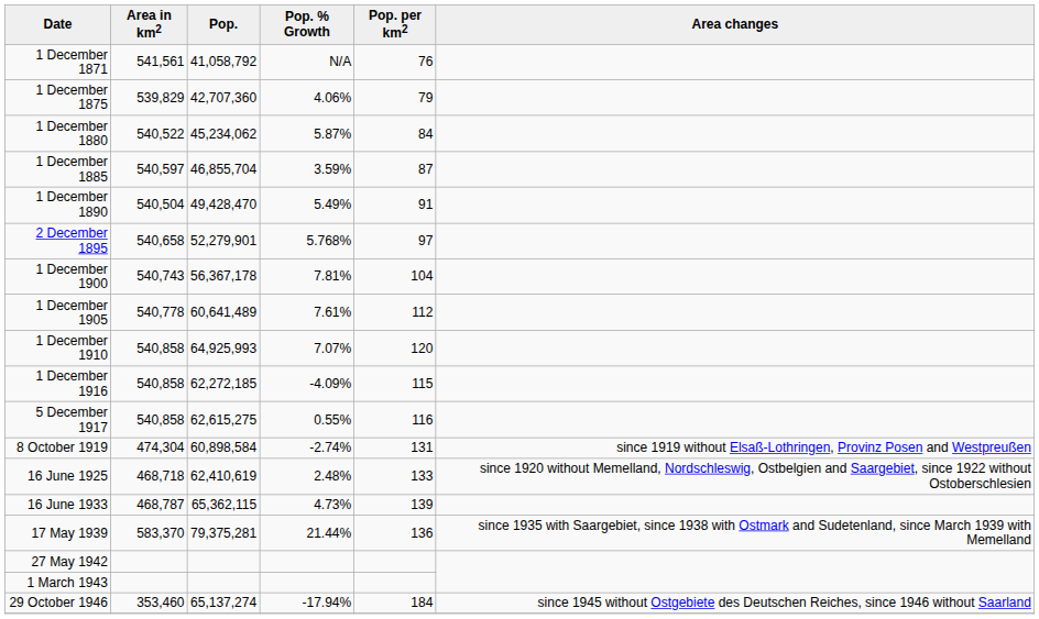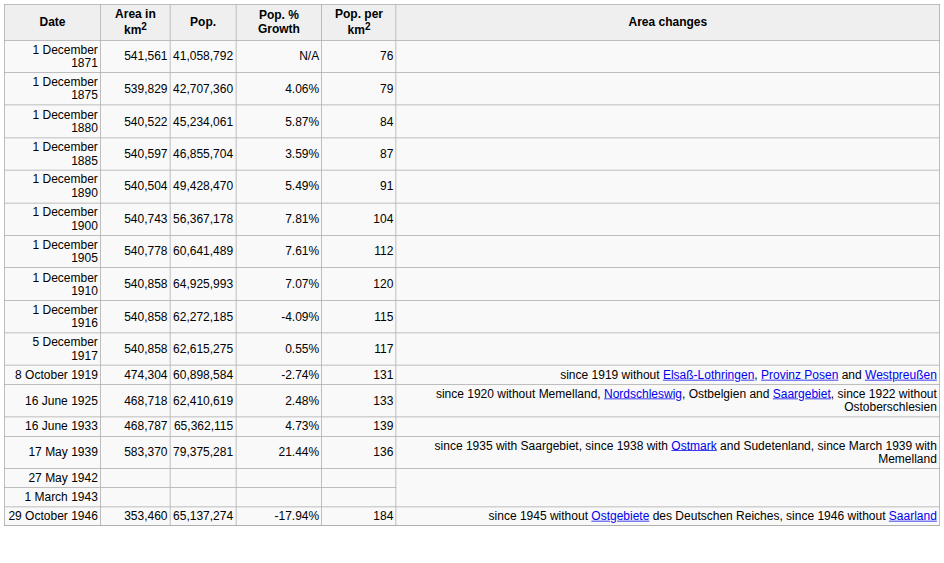 <table class="wikitable" style="text-align:right;">
 <tr>
 <th align="center" style="background:#efefef;">Date</th>
 <th align="center" style="background:#efefef;">Area in km<sup>2</sup></th>
 <th align="center" style="background:#efefef;">Pop.</th>
 <th align="center" style="background:#efefef;">Pop. % Growth</th>
 <th align="center" style="background:#efefef;">Pop. per km<sup>2</sup></th>
 <th align="center" style="background:#efefef;">Area changes</th>
 </tr>
 <tr>
 <td>1 December 1871</td>
 <td>541,561</td>
 <td>41,058,792</td>
 <td>N/A</td>
 <td>76</td>
 <td></td>
 </tr>
 <tr>
 <td>1 December 1875</td>
 <td>539,829</td>
 <td>42,707,360</td>
 <td>4.06%</td>
 <td>79</td>
 <td></td>
 </tr>
 <tr>
 <td>1 December 1880</td>
 <td>540,522</td>
-<td>45,234,062</td>
+<td>45,234,061</td>
 <td>5.87%</td>
 <td>84</td>
 <td></td>
 </tr>
 <tr>
 <td>1 December 1885</td>
 <td>540,597</td>
 <td>46,855,704</td>
 <td>3.59%</td>
 <td>87</td>
 <td></td>
 </tr>
 <tr>
 <td>1 December 1890</td>
 <td>540,504</td>
 <td>49,428,470</td>
 <td>5.49%</td>
 <td>91</td>
-<td></td>
-</tr>
-<tr>
-<td><a href='#'>2 December 1895</a></td>
-<td>540,658</td>
-<td>52,279,901</td>
-<td>5.768%</td>
-<td>97</td>
 <td></td>
 </tr>
 <tr>
 <td>1 December 1900</td>
 <td>540,743</td>
 <td>56,367,178</td>
 <td>7.81%</td>
 <td>104</td>
 <td></td>
 </tr>
 <tr>
 <td>1 December 1905</td>
 <td>540,778</td>
 <td>60,641,489</td>
 <td>7.61%</td>
 <td>112</td>
 <td></td>
 </tr>
 <tr>
 <td>1 December 1910</td>
 <td>540,858</td>
 <td>64,925,993</td>
 <td>7.07%</td>
 <td>120</td>
 <td></td>
 </tr>
 <tr>
 <td>1 December 1916</td>
 <td>540,858</td>
 <td>62,272,185</td>
 <td>-4.09%</td>
 <td>115</td>
 <td></td>
 </tr>
 <tr>
 <td>5 December 1917</td>
 <td>540,858</td>
 <td>62,615,275</td>
 <td>0.55%</td>
-<td>116</td>
+<td>117</td>
 <td></td>
 </tr>
 <tr>
 <td>8 October  1919</td>
 <td>474,304</td>
 <td>60,898,584</td>
 <td>-2.74%</td>
 <td>131</td>
 <td>since 1919 without <a href='#'>Elsaß-Lothringen</a>, <a href='#'>Provinz Posen</a> and <a href='#'>Westpreußen</a></td>
 </tr>
 <tr>
 <td>16  June   1925</td>
 <td>468,718</td>
 <td>62,410,619</td>
 <td>2.48%</td>
 <td>133</td>
 <td>since 1920 without Memelland, <a href='#'>Nordschleswig</a>, Ostbelgien and <a href='#'>Saargebiet</a>, since 1922 without Ostoberschlesien</td>
 </tr>
 <tr>
 <td>16  June   1933</td>
 <td>468,787</td>
 <td>65,362,115</td>
 <td>4.73%</td>
 <td>139</td>
 <td></td>
 </tr>
 <tr>
 <td>17   May   1939</td>
 <td>583,370</td>
 <td>79,375,281</td>
 <td>21.44%</td>
 <td>136</td>
 <td>since 1935 with Saargebiet, since 1938 with <a href='#'>Ostmark</a> and Sudetenland, since March 1939 with Memelland</td>
 </tr>
 <tr>
 <td>27 May 1942 </td>
 <td></td>
 <td></td>
 <td></td>
 <td></td>
 </tr>
 <tr>
 <td>1 March 1943 </td>
 <td></td>
 <td></td>
 <td></td>
 <td></td>
 </tr>
 <tr>
 <td>29 October 1946</td>
 <td>353,460</td>
 <td>65,137,274</td>
 <td>-17.94%</td>
 <td>184</td>
 <td>since 1945 without <a href='#'>Ostgebiete</a> des Deutschen Reiches, since 1946 without <a href='#'>Saarland</a></td>
 </tr>
 <tr>
 </tr>
 </table>
